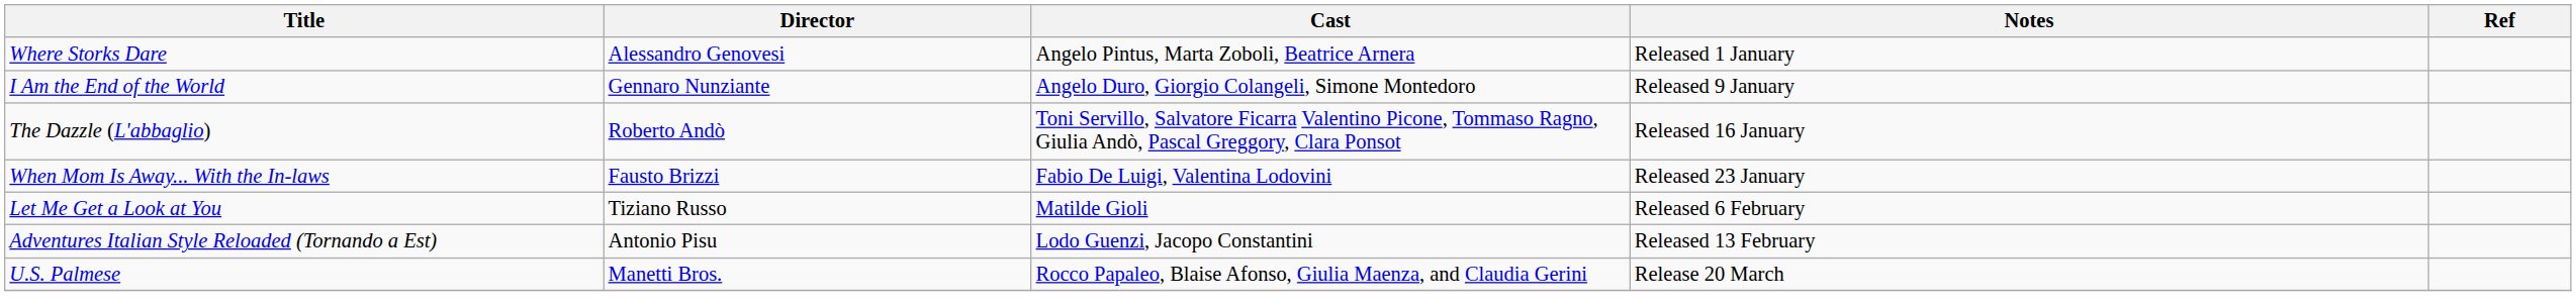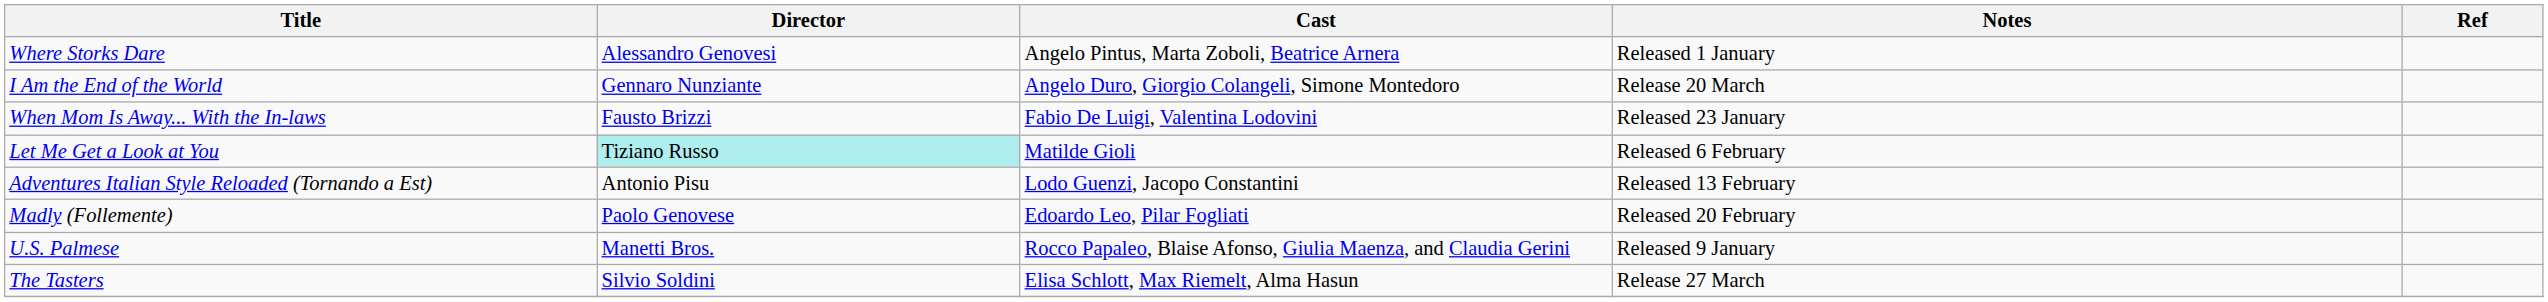 <table class="wikitable sortable" width= "100%">
 <tr>
 <th width=21%>Title</th>
 <th width=15%>Director</th>
 <th width=21%>Cast</th>
 <th width=28%>Notes</th>
 <th width=5%>Ref</th>
 </tr>
 <tr>
 <td><em><a href='#'>Where Storks Dare</a></em></td>
 <td><a href='#'>Alessandro Genovesi</a></td>
 <td>Angelo Pintus, Marta Zoboli, <a href='#'>Beatrice Arnera</a></td>
 <td>Released 1 January</td>
 <td></td>
 </tr>
 <tr>
 <td><em><a href='#'>I Am the End of the World</a></em></td>
 <td><a href='#'>Gennaro Nunziante</a></td>
 <td><a href='#'>Angelo Duro</a>, <a href='#'>Giorgio Colangeli</a>, Simone Montedoro</td>
-<td>Released 9 January</td>
-<td></td>
-</tr>
-<tr>
-<td><em>The Dazzle</em> (<em><a href='#'>L'abbaglio</a></em>)</td>
-<td><a href='#'>Roberto Andò</a></td>
-<td><a href='#'>Toni Servillo</a>, <a href='#'>Salvatore Ficarra</a> <a href='#'>Valentino Picone</a>, <a href='#'>Tommaso Ragno</a>, Giulia Andò, <a href='#'>Pascal Greggory</a>, <a href='#'>Clara Ponsot</a></td>
-<td>Released 16 January</td>
+<td>Release 20 March</td>
 <td></td>
 </tr>
 <tr>
 <td><em><a href='#'>When Mom Is Away... With the In-laws</a></em></td>
 <td><a href='#'>Fausto Brizzi</a></td>
 <td><a href='#'>Fabio De Luigi</a>, <a href='#'>Valentina Lodovini</a></td>
 <td>Released 23 January</td>
 <td></td>
 </tr>
 <tr>
 <td><em><a href='#'>Let Me Get a Look at You</a></em></td>
-<td>Tiziano Russo</td>
+<td style="background: paleturquoise;">Tiziano Russo</td>
 <td><a href='#'>Matilde Gioli</a></td>
 <td>Released 6 February</td>
 <td></td>
 </tr>
 <tr>
 <td><em><a href='#'>Adventures Italian Style Reloaded</a> (Tornando a Est)</em></td>
 <td>Antonio Pisu</td>
 <td><a href='#'>Lodo Guenzi</a>, Jacopo Constantini</td>
 <td>Released 13 February</td>
 <td></td>
 </tr>
 <tr>
+<td><em><a href='#'>Madly</a> (Follemente)</em></td>
+<td><a href='#'>Paolo Genovese</a></td>
+<td><a href='#'>Edoardo Leo</a>, <a href='#'>Pilar Fogliati</a></td>
+<td>Released 20 February</td>
+<td></td>
+</tr>
+<tr>
 <td><em><a href='#'>U.S. Palmese</a></em></td>
 <td><a href='#'>Manetti Bros.</a></td>
 <td><a href='#'>Rocco Papaleo</a>, Blaise Afonso, <a href='#'>Giulia Maenza</a>, and <a href='#'>Claudia Gerini</a></td>
-<td>Release 20 March</td>
+<td>Released 9 January</td>
+<td></td>
+</tr>
+<tr>
+<td><em><a href='#'>The Tasters</a></em></td>
+<td><a href='#'>Silvio Soldini</a></td>
+<td><a href='#'>Elisa Schlott</a>, <a href='#'>Max Riemelt</a>, Alma Hasun</td>
+<td>Release 27 March</td>
 <td></td>
 </tr>
 <tr>
 </tr>
 </table>
